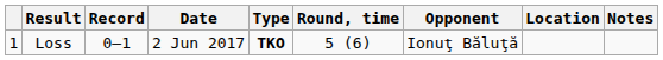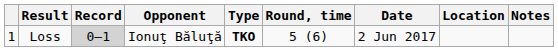 <table class="wikitable" style="text-align:center">
 <tr>
 <th></th>
 <th>Result</th>
 <th>Record</th>
-<th>Date</th>
+<th>Opponent</th>
 <th>Type</th>
 <th>Round, time</th>
-<th>Opponent</th>
+<th>Date</th>
 <th>Location</th>
 <th>Notes</th>
 </tr>
 <tr>
 <td>1</td>
 <td>Loss</td>
-<td>0–1</td>
-<td>2 Jun 2017</td>
+<td style="background: lightgrey;">0–1</td>
+<td style="text-align:left;"> Ionuţ Băluţă</td>
 <td><strong>TKO</strong></td>
 <td>5 (6)</td>
-<td style="text-align:left;"> Ionuţ Băluţă</td>
+<td>2 Jun 2017</td>
 <td style="text-align:left;"> </td>
 <td style="text-align:left;"></td>
 </tr>
 </table>
